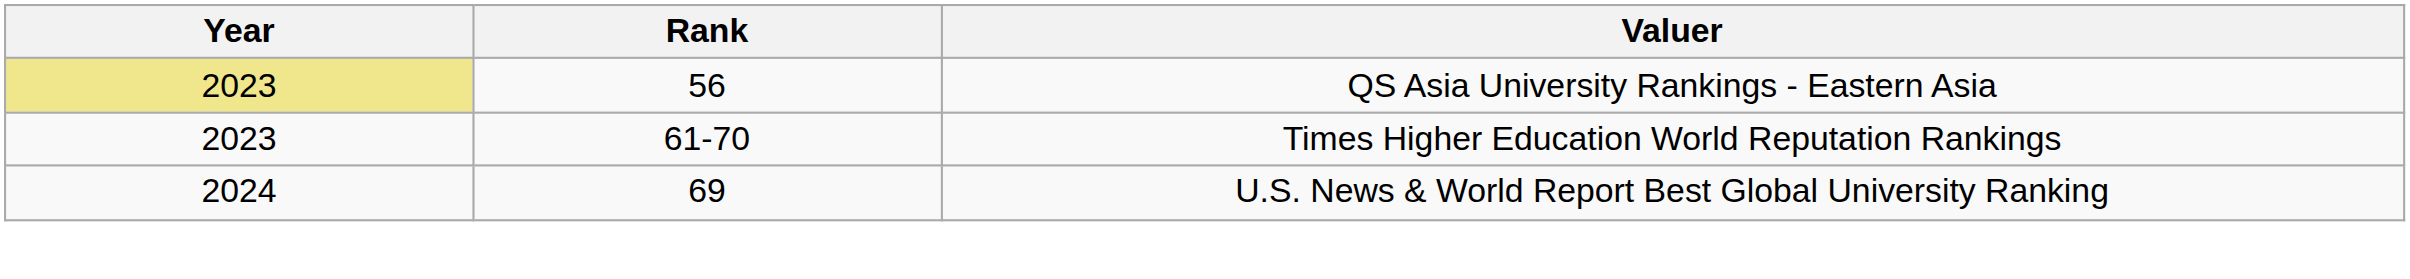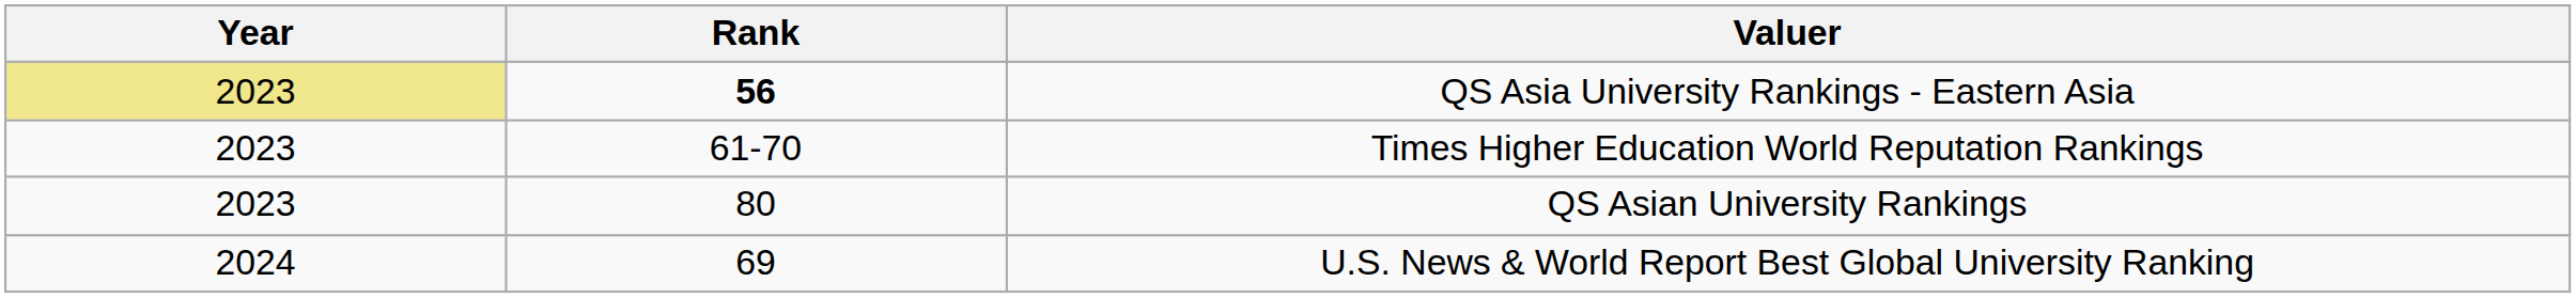 <table class="wikitable sortable mw-collapsible" width="90%">
 <tr>
 <th width="8%">Year</th>
 <th width="8%">Rank</th>
 <th width="25%">Valuer</th>
 </tr>
 <tr>
 <td align="center" style="background: khaki;">2023</td>
-<td align="center">56</td>
+<td align="center"><strong>56</strong></td>
 <td align="center">QS Asia University Rankings - Eastern Asia</td>
 </tr>
 <tr>
 <td align="center">2023</td>
 <td align="center">61-70</td>
 <td align="center">Times Higher Education World Reputation Rankings</td>
 </tr>
 <tr>
+<td align="center">2023</td>
+<td align="center">80</td>
+<td align="center">QS Asian University Rankings</td>
+</tr>
+<tr>
 <td align="center">2024</td>
 <td align="center">69</td>
 <td align="center">U.S. News & World Report Best Global University Ranking</td>
 </tr>
 </table>
